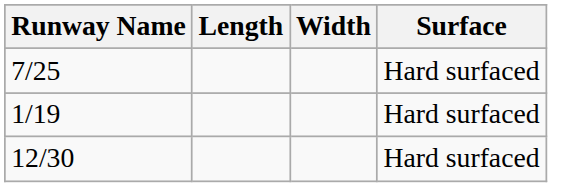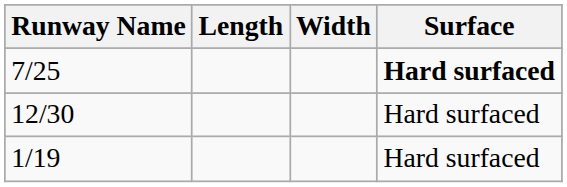 <table class="wikitable">
 <tr>
 <th>Runway Name</th>
 <th>Length</th>
 <th>Width</th>
 <th>Surface</th>
 </tr>
 <tr>
 <td>7/25</td>
 <td></td>
 <td></td>
+<td><strong>Hard surfaced</strong></td>
+</tr>
+<tr>
+<td>12/30</td>
+<td></td>
+<td></td>
 <td>Hard surfaced</td>
 </tr>
 <tr>
 <td>1/19</td>
 <td></td>
 <td></td>
 <td>Hard surfaced</td>
 </tr>
-<tr>
-<td>12/30</td>
-<td></td>
-<td></td>
-<td>Hard surfaced</td>
-</tr>
 </table>
